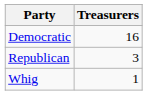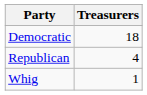 <table class=wikitable style="float:right;margin:0 0 0.5em 1em;">
 <tr>
 <th colspan=2>Party</th>
 <th>Treasurers</th>
 </tr>
 <tr>
 <td colspan=2><a href='#'>Democratic</a></td>
-<td align=right>16</td>
+<td align=right>18</td>
 </tr>
 <tr>
 <td colspan=2><a href='#'>Republican</a></td>
-<td align=right>3</td>
+<td align=right>4</td>
 </tr>
 <tr>
 <td colspan=2><a href='#'>Whig</a></td>
 <td align=right>1</td>
 </tr>
 </table>
